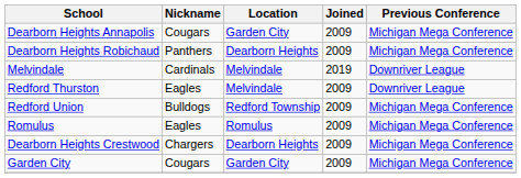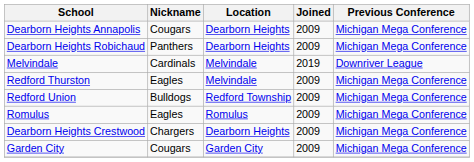 <table class="wikitable sortable">
 <tr>
 <th>School</th>
 <th>Nickname</th>
 <th>Location</th>
 <th>Joined</th>
 <th>Previous Conference</th>
 </tr>
 <tr>
 <td><a href='#'>Dearborn Heights Annapolis</a></td>
 <td>Cougars</td>
-<td><a href='#'>Garden City</a></td>
+<td><a href='#'>Dearborn Heights</a></td>
 <td>2009</td>
 <td><a href='#'>Michigan Mega Conference</a></td>
 </tr>
 <tr>
 <td><a href='#'>Dearborn Heights Robichaud</a></td>
 <td>Panthers</td>
 <td><a href='#'>Dearborn Heights</a></td>
 <td>2009</td>
 <td><a href='#'>Michigan Mega Conference</a></td>
 </tr>
 <tr>
 <td><a href='#'>Melvindale</a></td>
 <td>Cardinals</td>
 <td><a href='#'>Melvindale</a></td>
 <td>2019</td>
 <td><a href='#'>Downriver League</a></td>
 </tr>
 <tr>
 <td><a href='#'>Redford Thurston</a></td>
 <td>Eagles</td>
 <td><a href='#'>Melvindale</a></td>
 <td>2009</td>
-<td><a href='#'>Downriver League</a></td>
+<td><a href='#'>Michigan Mega Conference</a></td>
 </tr>
 <tr>
 <td><a href='#'>Redford Union</a></td>
 <td>Bulldogs</td>
 <td><a href='#'>Redford Township</a></td>
 <td>2009</td>
 <td><a href='#'>Michigan Mega Conference</a></td>
 </tr>
 <tr>
 <td><a href='#'>Romulus</a></td>
 <td>Eagles</td>
 <td><a href='#'>Romulus</a></td>
 <td>2009</td>
 <td><a href='#'>Michigan Mega Conference</a></td>
 </tr>
 <tr>
 <td><a href='#'>Dearborn Heights Crestwood</a></td>
 <td>Chargers</td>
 <td><a href='#'>Dearborn Heights</a></td>
 <td>2009</td>
 <td><a href='#'>Michigan Mega Conference</a></td>
 </tr>
 <tr>
 <td><a href='#'>Garden City</a></td>
 <td>Cougars</td>
 <td><a href='#'>Garden City</a></td>
 <td>2009</td>
 <td><a href='#'>Michigan Mega Conference</a></td>
 </tr>
 <tr>
 </tr>
 </table>
